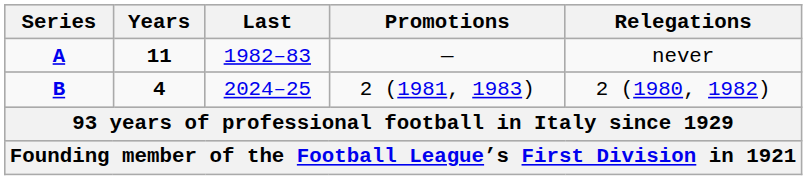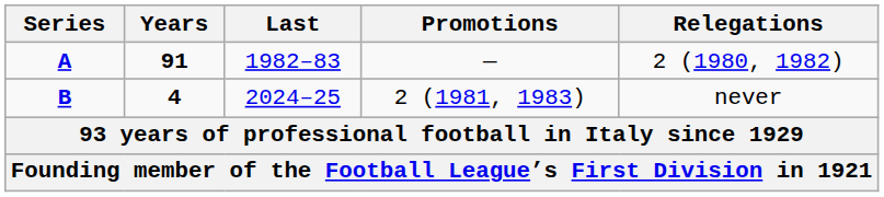 <table class="wikitable sortable" style="text-align:center">
 <tr>
 <th>Series</th>
 <th>Years</th>
 <th>Last</th>
 <th>Promotions</th>
 <th>Relegations</th>
 </tr>
 <tr>
 <td align=center><strong><a href='#'>A</a></strong></td>
-<td><strong>11</strong></td>
+<td><strong>91</strong></td>
 <td><a href='#'>1982–83</a></td>
 <td>—</td>
-<td>never</td>
+<td> 2 (<a href='#'>1980</a>, <a href='#'>1982</a>)</td>
 </tr>
 <tr>
 <td align=center><strong><a href='#'>B</a></strong></td>
 <td><strong>4</strong></td>
 <td><a href='#'>2024–25</a></td>
 <td> 2 (<a href='#'>1981</a>, <a href='#'>1983</a>)</td>
-<td> 2 (<a href='#'>1980</a>, <a href='#'>1982</a>)</td>
+<td>never</td>
 </tr>
 <tr>
 <th colspan=5>93 years of professional football in Italy since 1929</th>
 </tr>
 <tr>
 <th colspan=6>Founding member of the <a href='#'>Football League</a>’s <a href='#'>First Division</a> in 1921</th>
 </tr>
 </table>
